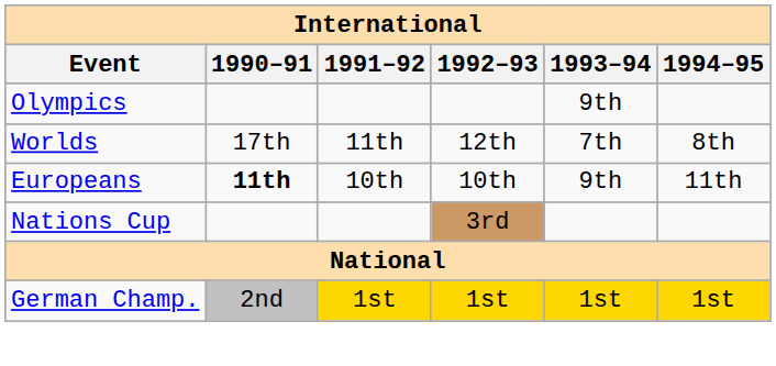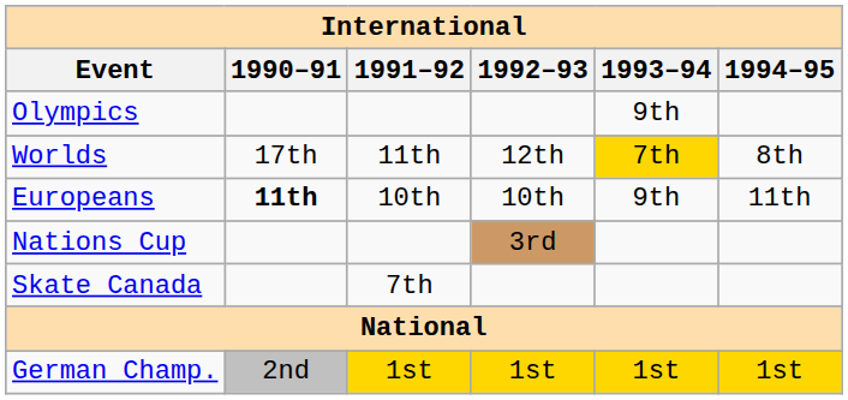 <table class="wikitable" style="text-align:center">
 <tr>
 <th style="background-color: #ffdead; " colspan=6 align=center><strong>International</strong></th>
 </tr>
 <tr>
 <th>Event</th>
 <th>1990–91</th>
 <th>1991–92</th>
 <th>1992–93</th>
 <th>1993–94</th>
 <th>1994–95</th>
 </tr>
 <tr>
 <td align=left><a href='#'>Olympics</a></td>
 <td></td>
 <td></td>
 <td></td>
 <td>9th</td>
 <td></td>
 </tr>
 <tr>
 <td align=left><a href='#'>Worlds</a></td>
 <td>17th</td>
 <td>11th</td>
 <td>12th</td>
-<td>7th</td>
+<td style="background: gold;">7th</td>
 <td>8th</td>
 </tr>
 <tr>
 <td align=left><a href='#'>Europeans</a></td>
 <td><strong>11th</strong></td>
 <td>10th</td>
 <td>10th</td>
 <td>9th</td>
 <td>11th</td>
 </tr>
 <tr>
 <td align=left><a href='#'>Nations Cup</a></td>
 <td></td>
 <td></td>
 <td bgcolor=cc9966>3rd</td>
 <td></td>
 <td></td>
 </tr>
 <tr>
+<td align=left><a href='#'>Skate Canada</a></td>
+<td></td>
+<td>7th</td>
+<td></td>
+<td></td>
+<td></td>
+</tr>
+<tr>
 <th style="background-color: #ffdead; " colspan=6 align=center><strong>National</strong></th>
 </tr>
 <tr>
 <td align=left><a href='#'>German Champ.</a></td>
 <td bgcolor=silver>2nd</td>
 <td bgcolor=gold>1st</td>
 <td bgcolor=gold>1st</td>
 <td bgcolor=gold>1st</td>
 <td bgcolor=gold>1st</td>
 </tr>
 </table>
